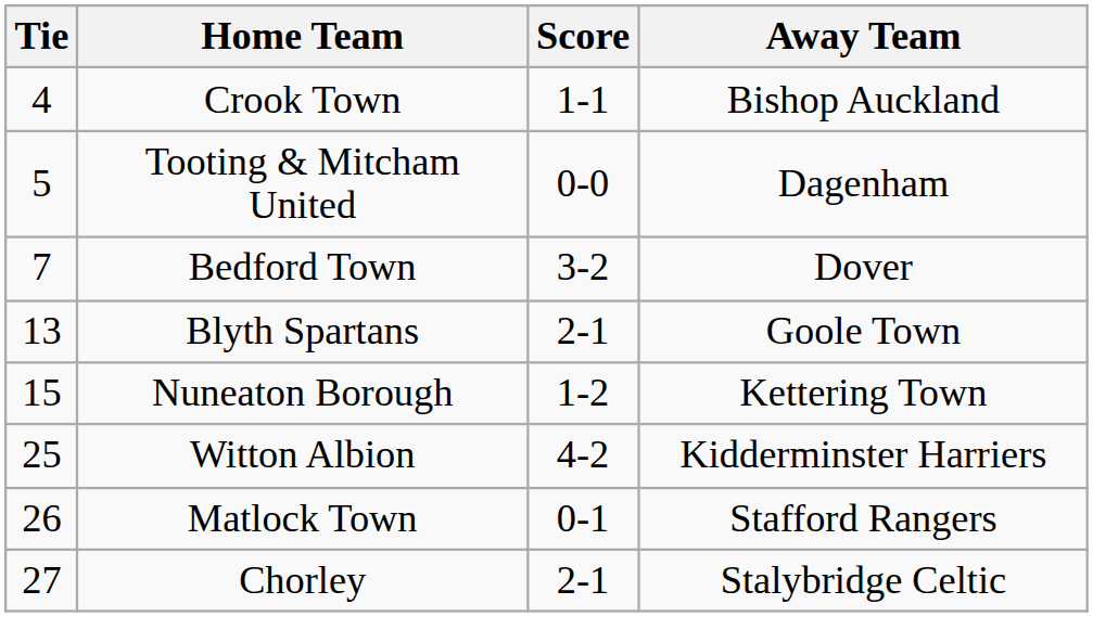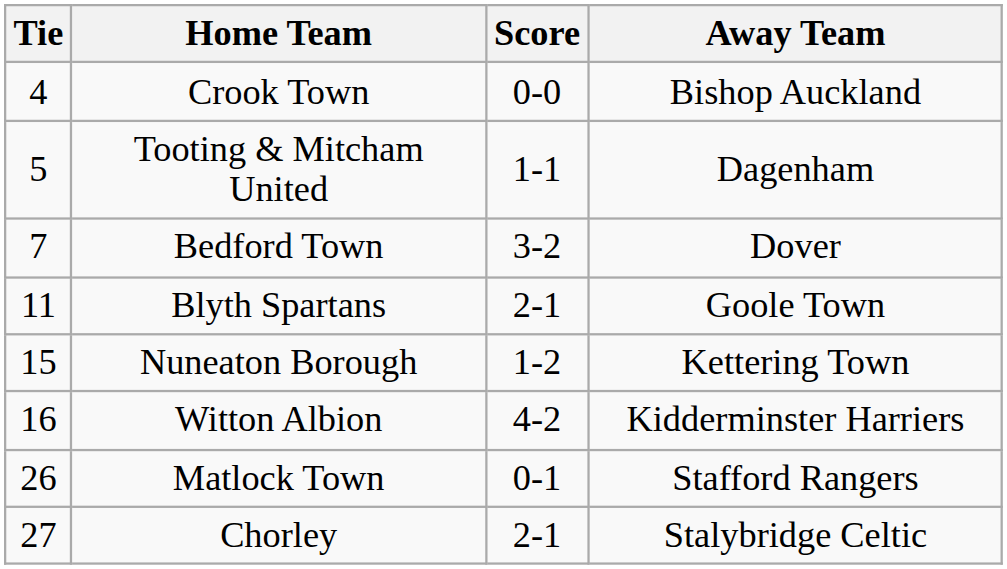 <table class="wikitable" style="text-align:center;">
 <tr>
 <th width=20>Tie</th>
 <th width=175>Home Team</th>
 <th width=20>Score</th>
 <th width=175>Away Team</th>
 </tr>
 <tr>
 <td>4</td>
 <td>Crook Town</td>
-<td>1-1</td>
+<td>0-0</td>
 <td>Bishop Auckland</td>
 </tr>
 <tr>
 <td>5</td>
 <td>Tooting & Mitcham United</td>
-<td>0-0</td>
+<td>1-1</td>
 <td>Dagenham</td>
 </tr>
 <tr>
 <td>7</td>
 <td>Bedford Town</td>
 <td>3-2</td>
 <td>Dover</td>
 </tr>
 <tr>
-<td>13</td>
+<td>11</td>
 <td>Blyth Spartans</td>
 <td>2-1</td>
 <td>Goole Town</td>
 </tr>
 <tr>
 <td>15</td>
 <td>Nuneaton Borough</td>
 <td>1-2</td>
 <td>Kettering Town</td>
 </tr>
 <tr>
-<td>25</td>
+<td>16</td>
 <td>Witton Albion</td>
 <td>4-2</td>
 <td>Kidderminster Harriers</td>
 </tr>
 <tr>
 <td>26</td>
 <td>Matlock Town</td>
 <td>0-1</td>
 <td>Stafford Rangers</td>
 </tr>
 <tr>
 <td>27</td>
 <td>Chorley</td>
 <td>2-1</td>
 <td>Stalybridge Celtic</td>
 </tr>
 </table>
